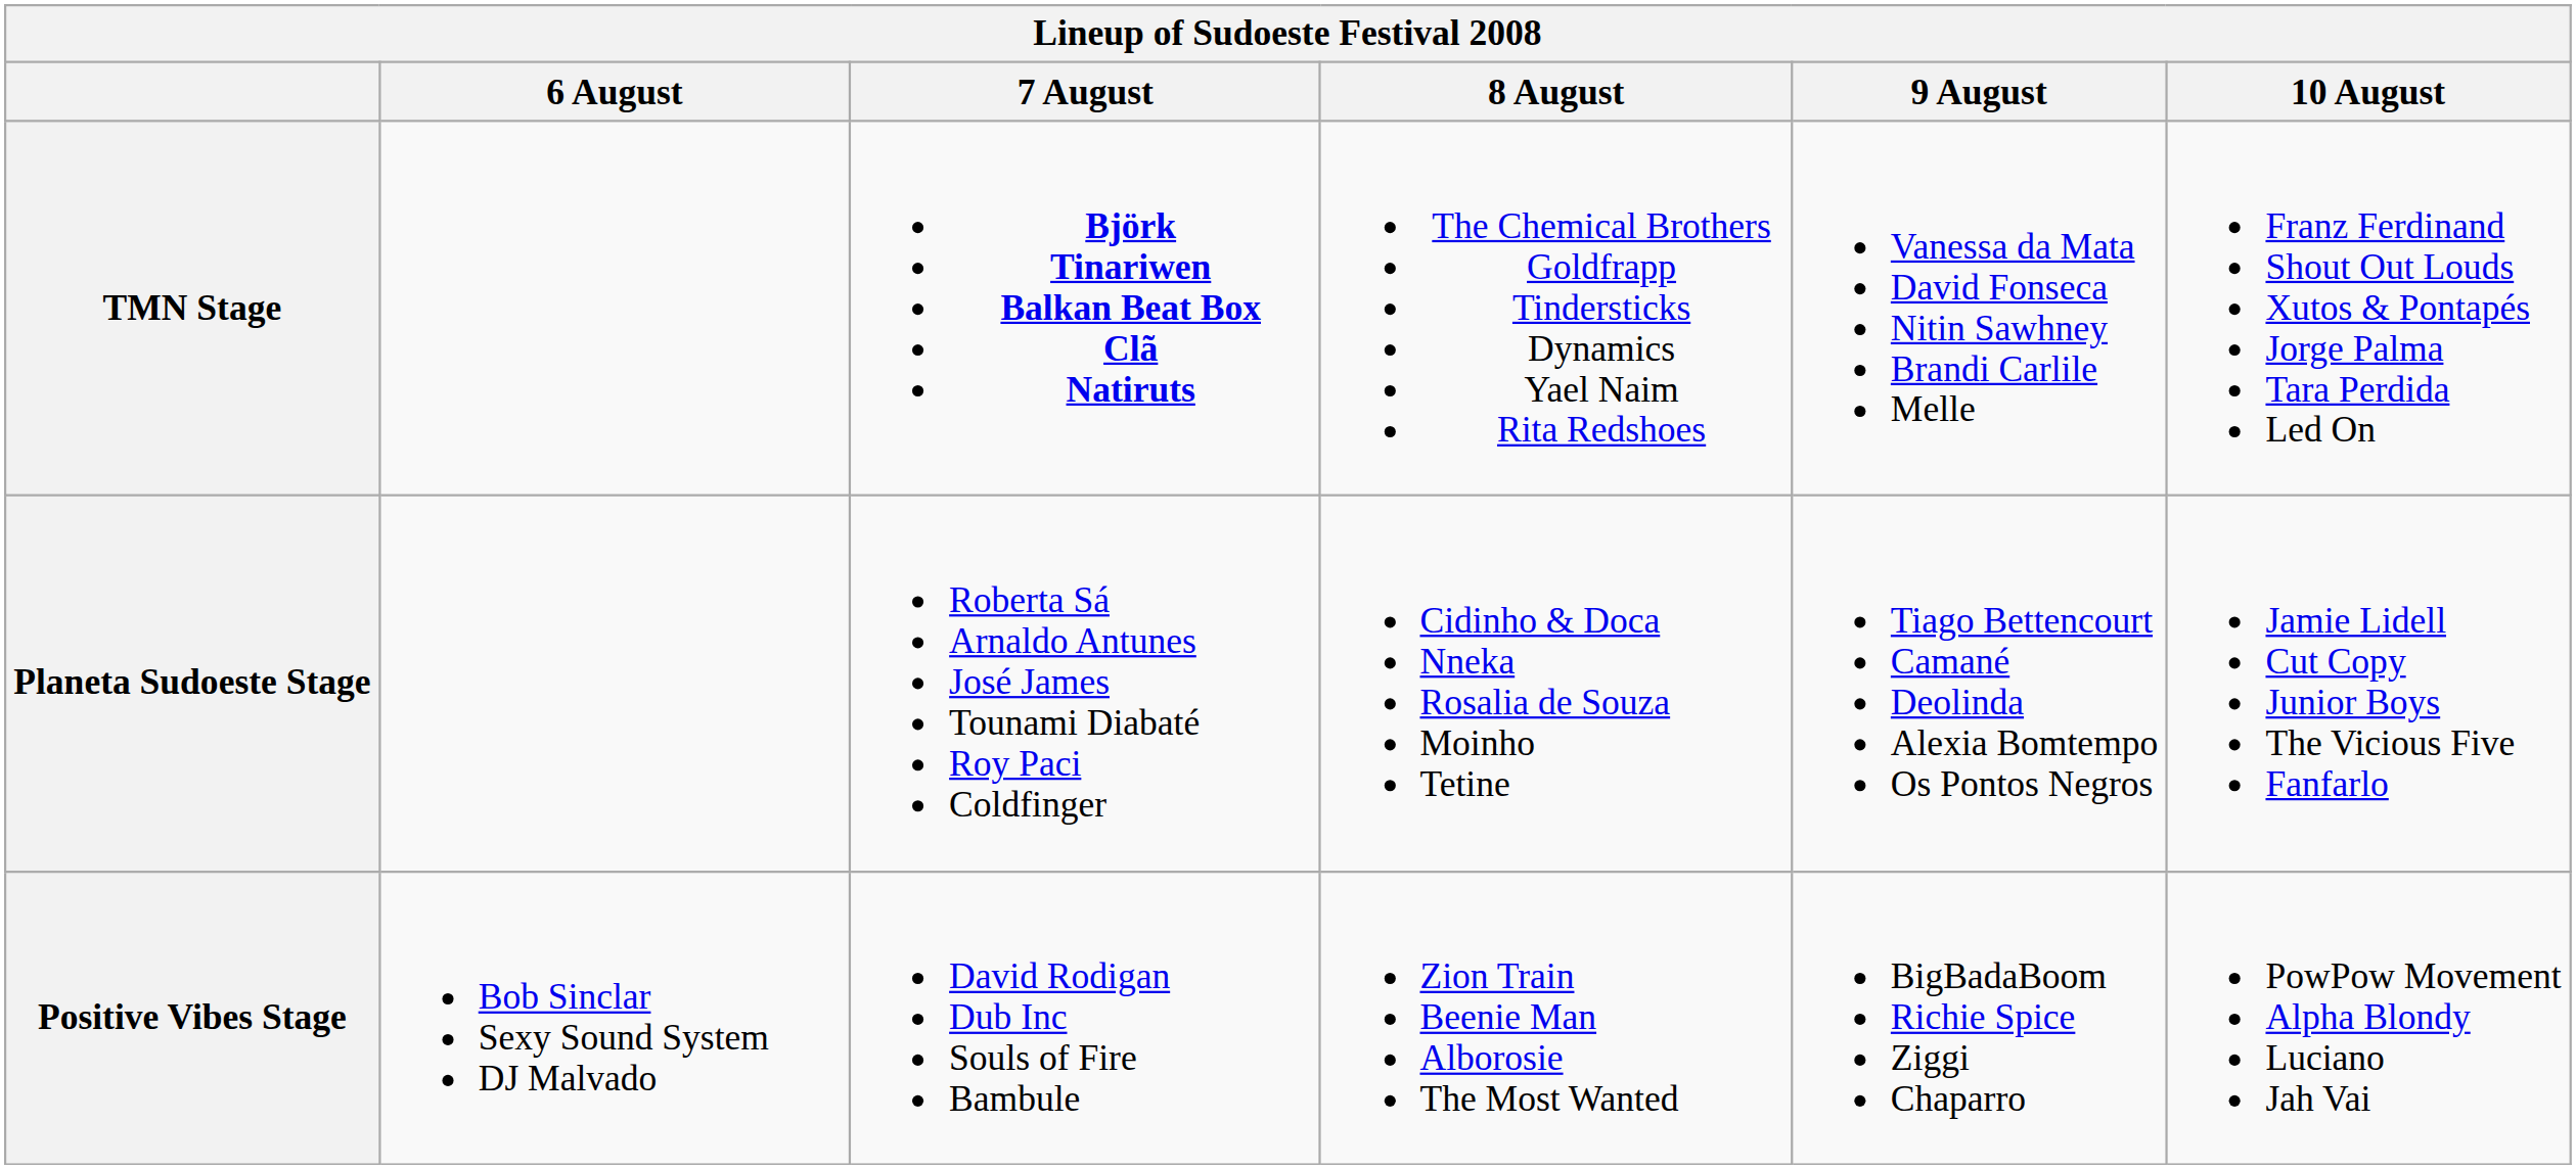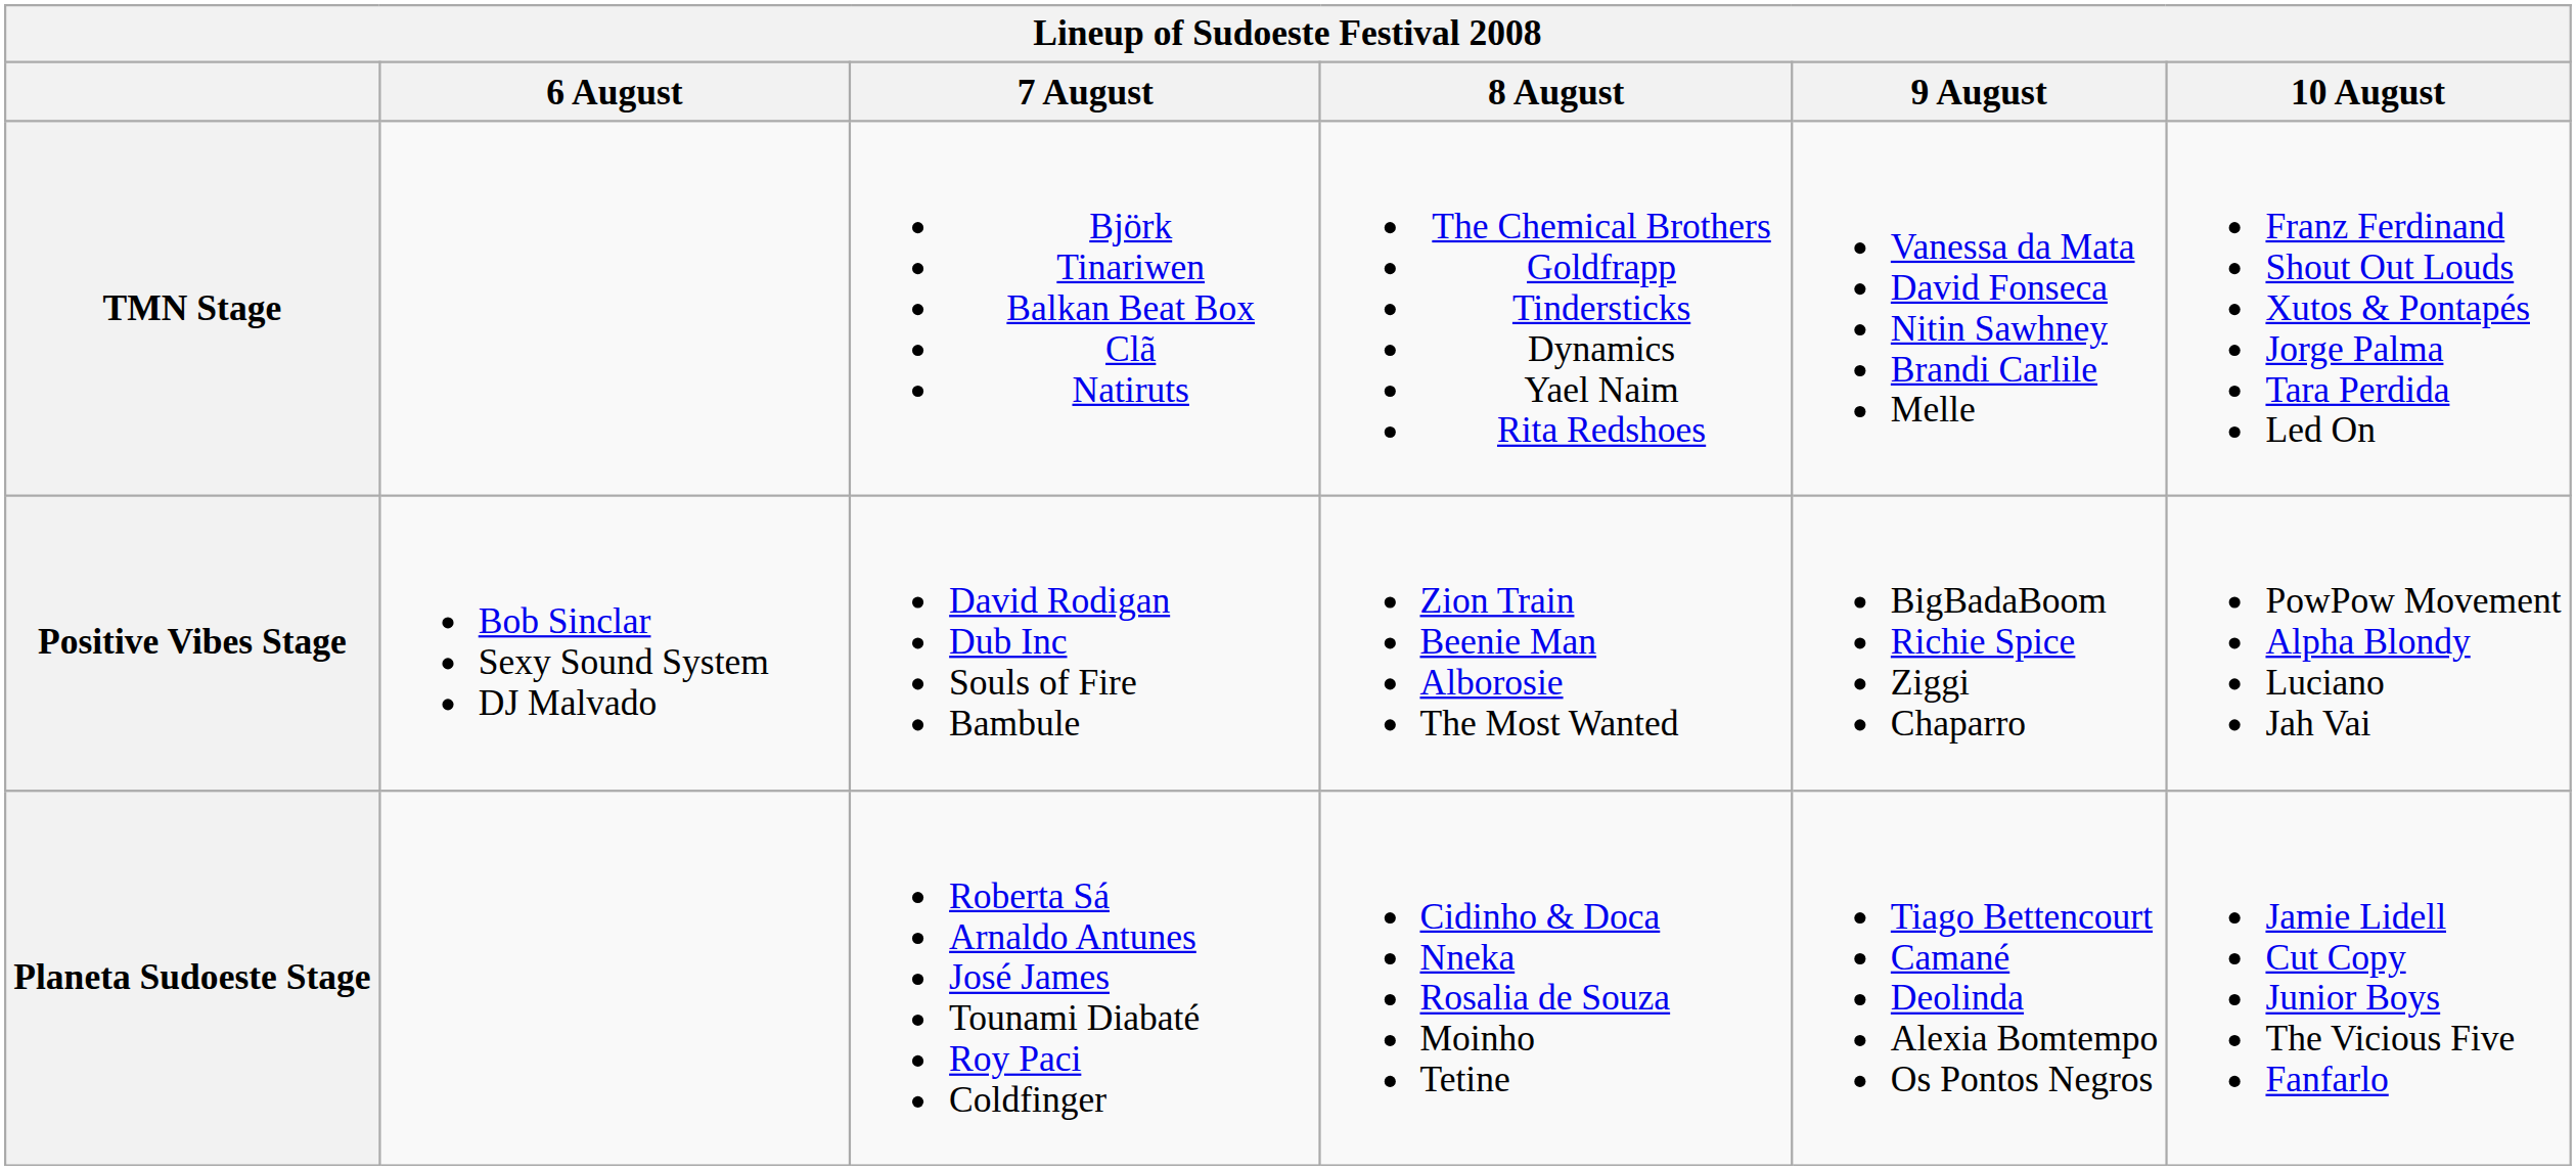 <table class="wikitable mw-collapsible">
 <tr>
 <th colspan="6">Lineup of Sudoeste Festival 2008</th>
 </tr>
 <tr>
 <th></th>
 <th>6 August</th>
 <th>7 August</th>
 <th>8 August</th>
 <th>9 August</th>
 <th>10 August</th>
 </tr>
 <tr>
 <th><strong>TMN Stage</strong></th>
 <td width="200" align="center" valign="top"></td>
-<td width="200" align="center" valign="top"><strong><br><ul><li><a href='#'>Björk</a></li><li><a href='#'>Tinariwen</a></li><li><a href='#'>Balkan Beat Box</a></li><li><a href='#'>Clã</a></li><li><a href='#'>Natiruts</a></li></ul></strong></td>
+<td width="200" align="center" valign="top"><br><ul><li><a href='#'>Björk</a></li><li><a href='#'>Tinariwen</a></li><li><a href='#'>Balkan Beat Box</a></li><li><a href='#'>Clã</a></li><li><a href='#'>Natiruts</a></li></ul></td>
 <td width="200" align="center" valign="top"><br><ul><li><a href='#'>The Chemical Brothers</a></li><li><a href='#'>Goldfrapp</a></li><li><a href='#'>Tindersticks</a></li><li>Dynamics</li><li>Yael Naim</li><li><a href='#'>Rita Redshoes</a></li></ul></td>
 <td><br><ul><li><a href='#'>Vanessa da Mata</a></li><li><a href='#'>David Fonseca</a></li><li><a href='#'>Nitin Sawhney</a></li><li><a href='#'>Brandi Carlile</a></li><li>Melle</li></ul></td>
 <td><br><ul><li><a href='#'>Franz Ferdinand</a></li><li><a href='#'>Shout Out Louds</a></li><li><a href='#'>Xutos & Pontapés</a></li><li><a href='#'>Jorge Palma</a></li><li><a href='#'>Tara Perdida</a></li><li>Led On</li></ul></td>
+</tr>
+<tr>
+<th><strong>Positive Vibes Stage</strong></th>
+<td><br><ul><li><a href='#'>Bob Sinclar</a></li><li>Sexy Sound System</li><li>DJ Malvado</li></ul></td>
+<td><br><ul><li><a href='#'>David Rodigan</a></li><li><a href='#'>Dub Inc</a></li><li>Souls of Fire</li><li>Bambule</li></ul></td>
+<td><br><ul><li><a href='#'>Zion Train</a></li><li><a href='#'>Beenie Man</a></li><li><a href='#'>Alborosie</a></li><li>The Most Wanted</li></ul></td>
+<td><br><ul><li>BigBadaBoom</li><li><a href='#'>Richie Spice</a></li><li>Ziggi</li><li>Chaparro</li></ul></td>
+<td><br><ul><li>PowPow Movement</li><li><a href='#'>Alpha Blondy</a></li><li>Luciano</li><li>Jah Vai</li></ul></td>
 </tr>
 <tr>
 <th><strong>Planeta Sudoeste Stage</strong></th>
 <td></td>
 <td><br><ul><li><a href='#'>Roberta Sá</a></li><li><a href='#'>Arnaldo Antunes</a></li><li><a href='#'>José James</a></li><li>Tounami Diabaté</li><li><a href='#'>Roy Paci</a></li><li>Coldfinger</li></ul></td>
 <td><br><ul><li><a href='#'>Cidinho & Doca</a></li><li><a href='#'>Nneka</a></li><li><a href='#'>Rosalia de Souza</a></li><li>Moinho</li><li>Tetine</li></ul></td>
 <td><br><ul><li><a href='#'>Tiago Bettencourt</a></li><li><a href='#'>Camané</a></li><li><a href='#'>Deolinda</a></li><li>Alexia Bomtempo</li><li>Os Pontos Negros</li></ul></td>
 <td><br><ul><li><a href='#'>Jamie Lidell</a></li><li><a href='#'>Cut Copy</a></li><li><a href='#'>Junior Boys</a></li><li>The Vicious Five</li><li><a href='#'>Fanfarlo</a></li></ul></td>
 </tr>
-<tr>
-<th><strong>Positive Vibes Stage</strong></th>
-<td><br><ul><li><a href='#'>Bob Sinclar</a></li><li>Sexy Sound System</li><li>DJ Malvado</li></ul></td>
-<td><br><ul><li><a href='#'>David Rodigan</a></li><li><a href='#'>Dub Inc</a></li><li>Souls of Fire</li><li>Bambule</li></ul></td>
-<td><br><ul><li><a href='#'>Zion Train</a></li><li><a href='#'>Beenie Man</a></li><li><a href='#'>Alborosie</a></li><li>The Most Wanted</li></ul></td>
-<td><br><ul><li>BigBadaBoom</li><li><a href='#'>Richie Spice</a></li><li>Ziggi</li><li>Chaparro</li></ul></td>
-<td><br><ul><li>PowPow Movement</li><li><a href='#'>Alpha Blondy</a></li><li>Luciano</li><li>Jah Vai</li></ul></td>
-</tr>
 </table>
